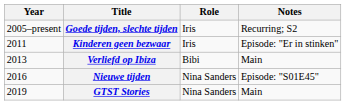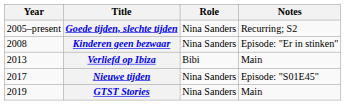 <table class="wikitable sortable plainrowheaders">
 <tr>
 <th scope="col">Year</th>
 <th scope="col">Title</th>
 <th scope="col">Role</th>
 <th scope="col" class="unsortable">Notes</th>
 </tr>
 <tr>
 <td>2005–present</td>
 <th scope="row"><em><a href='#'>Goede tijden, slechte tijden</a></em></th>
-<td>Iris</td>
+<td>Nina Sanders</td>
 <td>Recurring; S2</td>
 </tr>
 <tr>
-<td>2011</td>
+<td>2008</td>
 <th scope="row"><em><a href='#'>Kinderen geen bezwaar</a></em></th>
-<td>Iris</td>
+<td>Nina Sanders</td>
 <td>Episode: "Er in stinken"</td>
 </tr>
 <tr>
 <td>2013</td>
 <th scope="row"><em><a href='#'>Verliefd op Ibiza</a></em></th>
 <td>Bibi</td>
 <td>Main</td>
 </tr>
 <tr>
-<td>2016</td>
+<td>2017</td>
 <th scope="row"><em><a href='#'>Nieuwe tijden</a></em></th>
 <td>Nina Sanders</td>
 <td>Episode: "S01E45"</td>
 </tr>
 <tr>
 <td>2019</td>
 <th scope="row"><em><a href='#'>GTST Stories</a></em></th>
 <td>Nina Sanders</td>
 <td>Main</td>
 </tr>
 </table>
